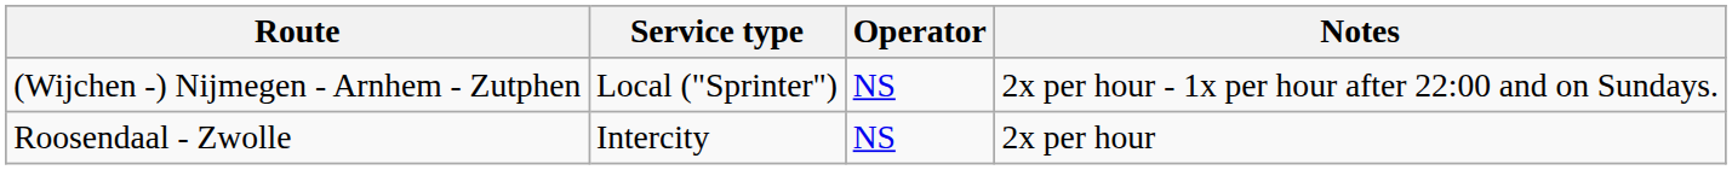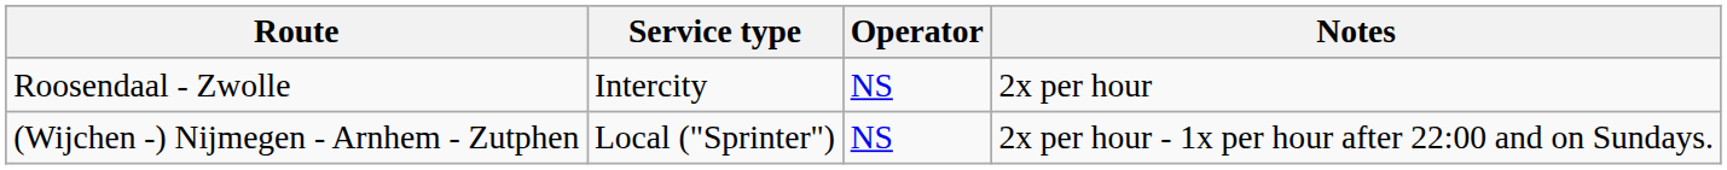 <table class="wikitable">
 <tr>
 <th>Route</th>
 <th>Service type</th>
 <th>Operator</th>
 <th>Notes</th>
 </tr>
 <tr>
+<td>Roosendaal - Zwolle</td>
+<td>Intercity</td>
+<td><a href='#'>NS</a></td>
+<td>2x per hour</td>
+</tr>
+<tr>
 <td>(Wijchen -) Nijmegen - Arnhem - Zutphen</td>
 <td>Local ("Sprinter")</td>
 <td><a href='#'>NS</a></td>
 <td>2x per hour - 1x per hour after 22:00 and on Sundays.</td>
 </tr>
-<tr>
-<td>Roosendaal - Zwolle</td>
-<td>Intercity</td>
-<td><a href='#'>NS</a></td>
-<td>2x per hour</td>
-</tr>
 </table>
